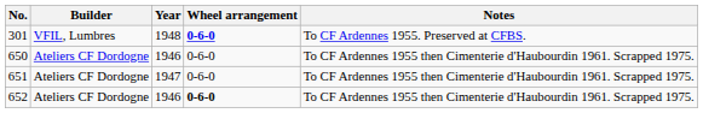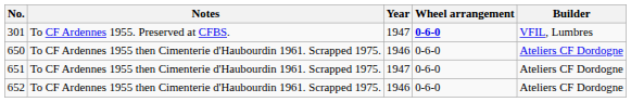 <table class="wikitable">
 <tr>
 <th>No.</th>
-<th>Builder</th>
+<th>Notes</th>
 <th>Year</th>
 <th>Wheel arrangement</th>
-<th>Notes</th>
+<th>Builder</th>
 </tr>
 <tr>
 <td>301</td>
+<td>To <a href='#'>CF Ardennes</a> 1955. Preserved at <a href='#'>CFBS</a>.</td>
+<td>1947</td>
+<td><strong><a href='#'>0-6-0</a></strong></td>
 <td><a href='#'>VFIL</a>, Lumbres</td>
-<td>1948</td>
-<td><strong><a href='#'>0-6-0</a></strong></td>
-<td>To <a href='#'>CF Ardennes</a> 1955. Preserved at <a href='#'>CFBS</a>.</td>
 </tr>
 <tr>
 <td>650</td>
-<td><a href='#'>Ateliers CF Dordogne</a></td>
+<td>To CF Ardennes 1955 then Cimenterie d'Haubourdin 1961. Scrapped 1975.</td>
 <td>1946</td>
 <td>0-6-0</td>
-<td>To CF Ardennes 1955 then Cimenterie d'Haubourdin 1961. Scrapped 1975.</td>
+<td><a href='#'>Ateliers CF Dordogne</a></td>
 </tr>
 <tr>
 <td>651</td>
-<td>Ateliers CF Dordogne</td>
+<td>To CF Ardennes 1955 then Cimenterie d'Haubourdin 1961. Scrapped 1975.</td>
 <td>1947</td>
 <td>0-6-0</td>
-<td>To CF Ardennes 1955 then Cimenterie d'Haubourdin 1961. Scrapped 1975.</td>
+<td>Ateliers CF Dordogne</td>
 </tr>
 <tr>
 <td>652</td>
+<td>To CF Ardennes 1955 then Cimenterie d'Haubourdin 1961. Scrapped 1975.</td>
+<td>1946</td>
+<td>0-6-0</td>
 <td>Ateliers CF Dordogne</td>
-<td>1946</td>
-<td><strong>0-6-0</strong></td>
-<td>To CF Ardennes 1955 then Cimenterie d'Haubourdin 1961. Scrapped 1975.</td>
 </tr>
 </table>
